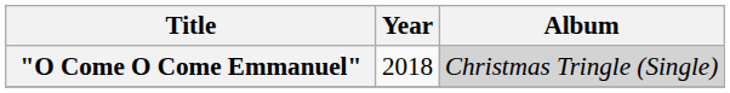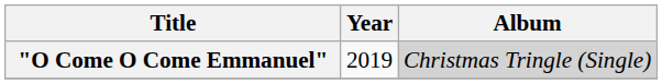 <table class="wikitable plainrowheaders" style="text-align:center;">
 <tr>
 <th scope="col" style="width:14em;">Title</th>
 <th scope="col">Year</th>
 <th scope="col">Album</th>
 </tr>
 <tr>
 <th scope="row">"O Come O Come Emmanuel" <br></th>
-<td>2018</td>
+<td>2019</td>
 <td style="background: lightgrey;"><em>Christmas Tringle (Single)</em></td>
 </tr>
 <tr>
 </tr>
 </table>
